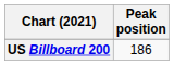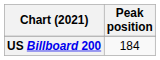 <table class="wikitable sortable plainrowheaders" style="text-align:center">
 <tr>
 <th scope="col">Chart (2021)</th>
 <th scope="col">Peak<br>position</th>
 </tr>
 <tr>
 </tr>
 <tr>
 </tr>
 <tr>
 </tr>
 <tr>
 </tr>
 <tr>
 </tr>
 <tr>
 </tr>
 <tr>
 </tr>
 <tr>
 </tr>
 <tr>
 <th scope="row">US <a href='#'><em>Billboard</em> 200</a></th>
-<td>186</td>
+<td>184</td>
 </tr>
 </table>
